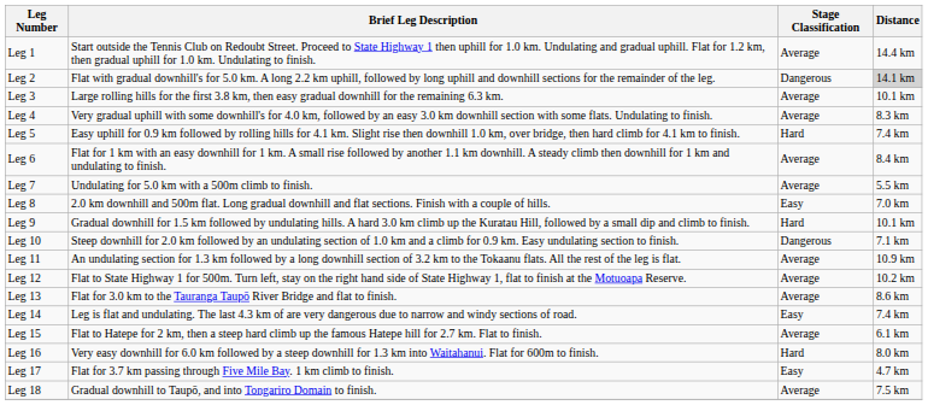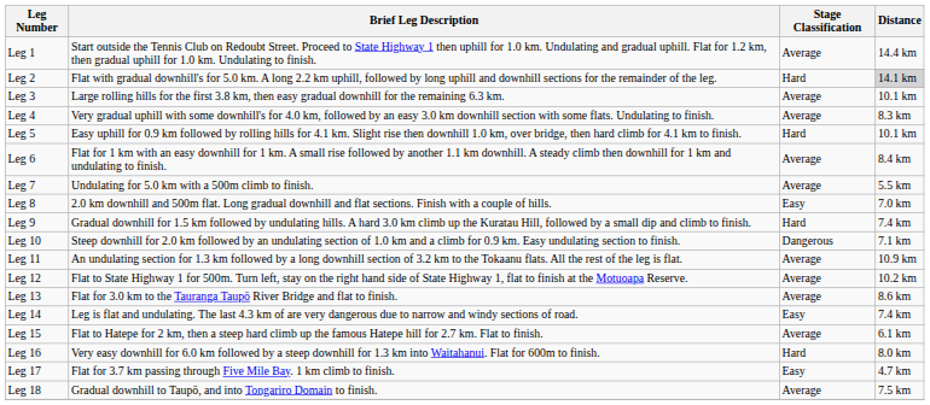 <table class="wikitable">
 <tr>
 <th>Leg Number</th>
 <th>Brief Leg Description</th>
 <th>Stage Classification</th>
 <th>Distance</th>
 </tr>
 <tr>
 <td>Leg 1</td>
 <td>Start outside the Tennis Club on Redoubt Street. Proceed to <a href='#'>State Highway 1</a> then uphill for 1.0 km.  Undulating and gradual uphill. Flat for 1.2 km, then gradual uphill for 1.0 km. Undulating to finish.</td>
 <td>Average</td>
 <td>14.4 km</td>
 </tr>
 <tr>
 <td>Leg 2</td>
 <td>Flat with gradual downhill's for 5.0 km. A long 2.2 km uphill, followed by long uphill and downhill sections for the remainder of the leg.</td>
-<td>Dangerous</td>
+<td>Hard</td>
 <td style="background: lightgrey;">14.1 km</td>
 </tr>
 <tr>
 <td>Leg 3</td>
 <td>Large rolling hills for the first 3.8 km, then easy gradual downhill for the remaining 6.3 km.</td>
 <td>Average</td>
 <td>10.1 km</td>
 </tr>
 <tr>
 <td>Leg 4</td>
 <td>Very gradual uphill with some downhill's for 4.0 km, followed by an easy 3.0 km downhill section with some flats. Undulating to finish.</td>
 <td>Average</td>
 <td>8.3 km</td>
 </tr>
 <tr>
 <td>Leg 5</td>
 <td>Easy uphill for 0.9 km followed by rolling hills for 4.1 km.  Slight rise then downhill 1.0 km, over bridge, then hard climb for 4.1 km to finish.</td>
 <td>Hard</td>
-<td>7.4 km</td>
+<td>10.1 km</td>
 </tr>
 <tr>
 <td>Leg 6</td>
 <td>Flat for 1 km with an easy downhill for 1 km. A small rise followed by another 1.1 km downhill. A steady climb then downhill for 1 km and undulating to finish.</td>
 <td>Average</td>
 <td>8.4 km</td>
 </tr>
 <tr>
 <td>Leg 7</td>
 <td>Undulating for 5.0 km with a 500m climb to finish.</td>
 <td>Average</td>
 <td>5.5 km</td>
 </tr>
 <tr>
 <td>Leg 8</td>
 <td>2.0 km downhill and 500m flat. Long gradual downhill and flat sections. Finish with a couple of hills.</td>
 <td>Easy</td>
 <td>7.0 km</td>
 </tr>
 <tr>
 <td>Leg 9</td>
 <td>Gradual downhill for 1.5 km followed by undulating hills. A hard 3.0 km climb up the Kuratau Hill, followed by a small dip and climb to finish.</td>
 <td>Hard</td>
-<td>10.1 km</td>
+<td>7.4 km</td>
 </tr>
 <tr>
 <td>Leg 10</td>
 <td>Steep downhill for 2.0 km followed by an undulating section of 1.0 km and a climb for 0.9 km. Easy undulating section to finish.</td>
 <td>Dangerous</td>
 <td>7.1 km</td>
 </tr>
 <tr>
 <td>Leg 11</td>
 <td>An undulating section for 1.3 km followed by a long downhill section of 3.2 km to the Tokaanu flats. All the rest of the leg is flat.</td>
 <td>Average</td>
 <td>10.9 km</td>
 </tr>
 <tr>
 <td>Leg 12</td>
 <td>Flat to State Highway 1 for 500m. Turn left, stay on the right hand side of State Highway 1, flat to finish at the <a href='#'>Motuoapa</a> Reserve.</td>
 <td>Average</td>
 <td>10.2 km</td>
 </tr>
 <tr>
 <td>Leg 13</td>
 <td>Flat for 3.0 km to the <a href='#'>Tauranga Taupō</a> River Bridge and flat to finish.</td>
 <td>Average</td>
 <td>8.6 km</td>
 </tr>
 <tr>
 <td>Leg 14</td>
 <td>Leg is flat and undulating. The last 4.3 km of are very dangerous due to narrow and windy sections of road.</td>
 <td>Easy</td>
 <td>7.4 km</td>
 </tr>
 <tr>
 <td>Leg 15</td>
 <td>Flat to Hatepe for 2 km, then a steep hard climb up the famous Hatepe hill for 2.7 km. Flat to finish.</td>
 <td>Average</td>
 <td>6.1 km</td>
 </tr>
 <tr>
 <td>Leg 16</td>
 <td>Very easy downhill for 6.0 km followed by a steep downhill for 1.3 km into <a href='#'>Waitahanui</a>. Flat for 600m to finish.</td>
 <td>Hard</td>
 <td>8.0 km</td>
 </tr>
 <tr>
 <td>Leg 17</td>
 <td>Flat for 3.7 km passing through <a href='#'>Five Mile Bay</a>. 1 km climb to finish.</td>
 <td>Easy</td>
 <td>4.7 km</td>
 </tr>
 <tr>
 <td>Leg 18</td>
 <td>Gradual downhill to Taupō, and into <a href='#'>Tongariro Domain</a> to finish.</td>
 <td>Average</td>
 <td>7.5 km</td>
 </tr>
 <tr>
 </tr>
 </table>
